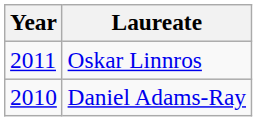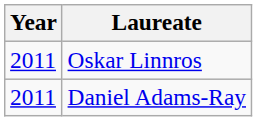 <table class="wikitable">
 <tr>
 <th>Year</th>
 <th>Laureate</th>
 </tr>
 <tr>
 <td><a href='#'>2011</a></td>
 <td><a href='#'>Oskar Linnros</a></td>
 </tr>
 <tr>
-<td><a href='#'>2010</a></td>
+<td><a href='#'>2011</a></td>
 <td><a href='#'>Daniel Adams-Ray</a></td>
 </tr>
 </table>
